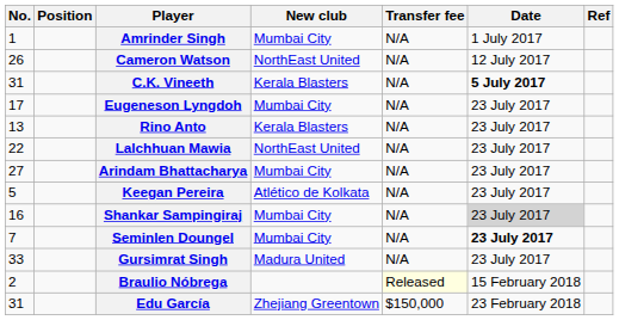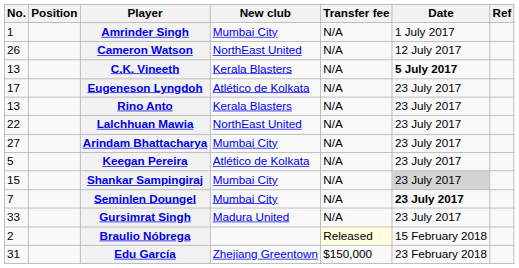 <table class="wikitable plainrowheaders" style="text-align:center; text-align:left">
 <tr>
 <th>No.</th>
 <th scope="col">Position</th>
 <th scope="col">Player</th>
 <th scope="col">New club</th>
 <th scope="col">Transfer fee</th>
 <th scope="col">Date</th>
 <th scope="col">Ref</th>
 </tr>
 <tr>
 <td>1</td>
 <td></td>
 <th scope="row"> <a href='#'>Amrinder Singh</a></th>
 <td><a href='#'>Mumbai City</a></td>
 <td>N/A</td>
 <td>1 July 2017</td>
 <td></td>
 </tr>
 <tr>
 <td>26</td>
 <td></td>
 <th scope="row"> <a href='#'>Cameron Watson</a></th>
 <td><a href='#'>NorthEast United</a></td>
 <td>N/A</td>
 <td>12 July 2017</td>
 <td></td>
 </tr>
 <tr>
-<td>31</td>
+<td>13</td>
 <td></td>
 <th scope="row"> <a href='#'>C.K. Vineeth</a></th>
 <td><a href='#'>Kerala Blasters</a></td>
 <td>N/A</td>
 <td><strong>5 July 2017</strong></td>
 <td></td>
 </tr>
 <tr>
 <td>17</td>
 <td></td>
 <th scope="row"> <a href='#'>Eugeneson Lyngdoh</a></th>
-<td><a href='#'>Mumbai City</a></td>
+<td><a href='#'>Atlético de Kolkata</a></td>
 <td>N/A</td>
 <td>23 July 2017</td>
 <td></td>
 </tr>
 <tr>
 <td>13</td>
 <td></td>
 <th scope="row"> <a href='#'>Rino Anto</a></th>
 <td><a href='#'>Kerala Blasters</a></td>
 <td>N/A</td>
 <td>23 July 2017</td>
 <td></td>
 </tr>
 <tr>
 <td>22</td>
 <td></td>
 <th scope="row"> <a href='#'>Lalchhuan Mawia</a></th>
 <td><a href='#'>NorthEast United</a></td>
 <td>N/A</td>
 <td>23 July 2017</td>
 <td></td>
 </tr>
 <tr>
 <td>27</td>
 <td></td>
 <th scope="row"> <a href='#'>Arindam Bhattacharya</a></th>
 <td><a href='#'>Mumbai City</a></td>
 <td>N/A</td>
 <td>23 July 2017</td>
 <td></td>
 </tr>
 <tr>
 <td>5</td>
 <td></td>
 <th scope="row"> <a href='#'>Keegan Pereira</a></th>
 <td><a href='#'>Atlético de Kolkata</a></td>
 <td>N/A</td>
 <td>23 July 2017</td>
 <td></td>
 </tr>
 <tr>
-<td>16</td>
+<td>15</td>
 <td></td>
 <th scope="row"> <a href='#'>Shankar Sampingiraj</a></th>
 <td><a href='#'>Mumbai City</a></td>
 <td>N/A</td>
 <td style="background: lightgrey;">23 July 2017</td>
 <td></td>
 </tr>
 <tr>
 <td>7</td>
 <td></td>
 <th scope="row"> <a href='#'>Seminlen Doungel</a></th>
 <td><a href='#'>Mumbai City</a></td>
 <td>N/A</td>
 <td><strong>23 July 2017</strong></td>
 <td></td>
 </tr>
 <tr>
 <td>33</td>
 <td></td>
 <th scope="row"> <a href='#'>Gursimrat Singh</a></th>
 <td> <a href='#'>Madura United</a></td>
 <td>N/A</td>
 <td>23 July 2017</td>
 <td></td>
 </tr>
 <tr>
 <td>2</td>
 <td></td>
 <th scope="row"> <a href='#'>Braulio Nóbrega</a></th>
 <td></td>
 <td style="background: lightyellow;">Released</td>
 <td>15 February 2018</td>
 <td></td>
 </tr>
 <tr>
 <td>31</td>
 <td></td>
 <th scope="row"> <a href='#'>Edu García</a></th>
 <td> <a href='#'>Zhejiang Greentown</a></td>
 <td>$150,000</td>
 <td>23 February 2018</td>
 <td></td>
 </tr>
 </table>
